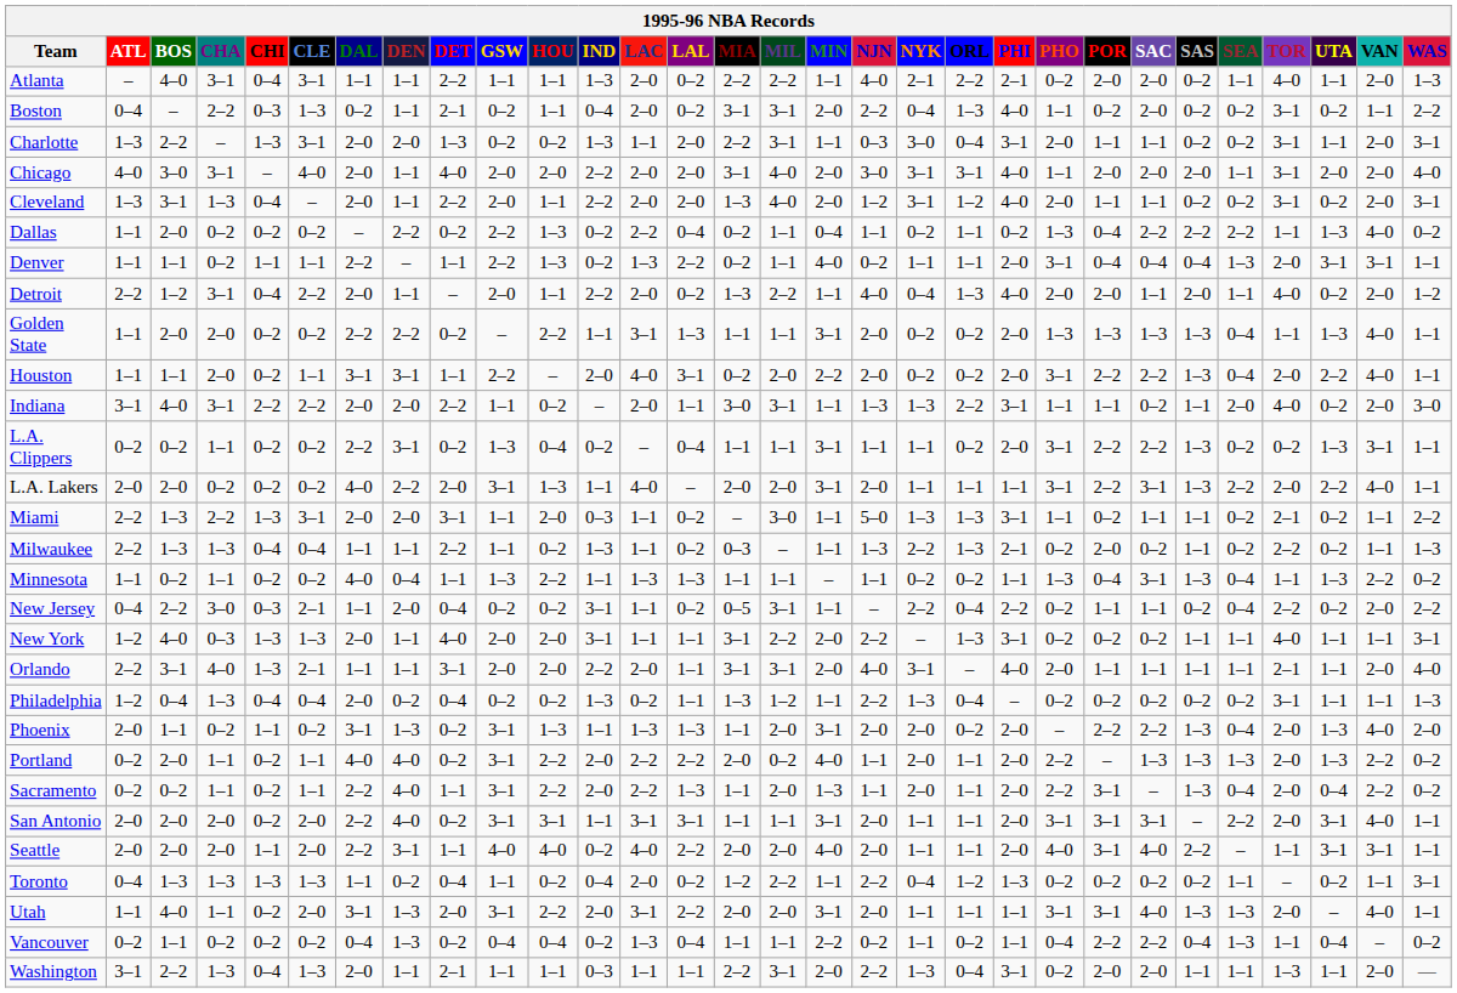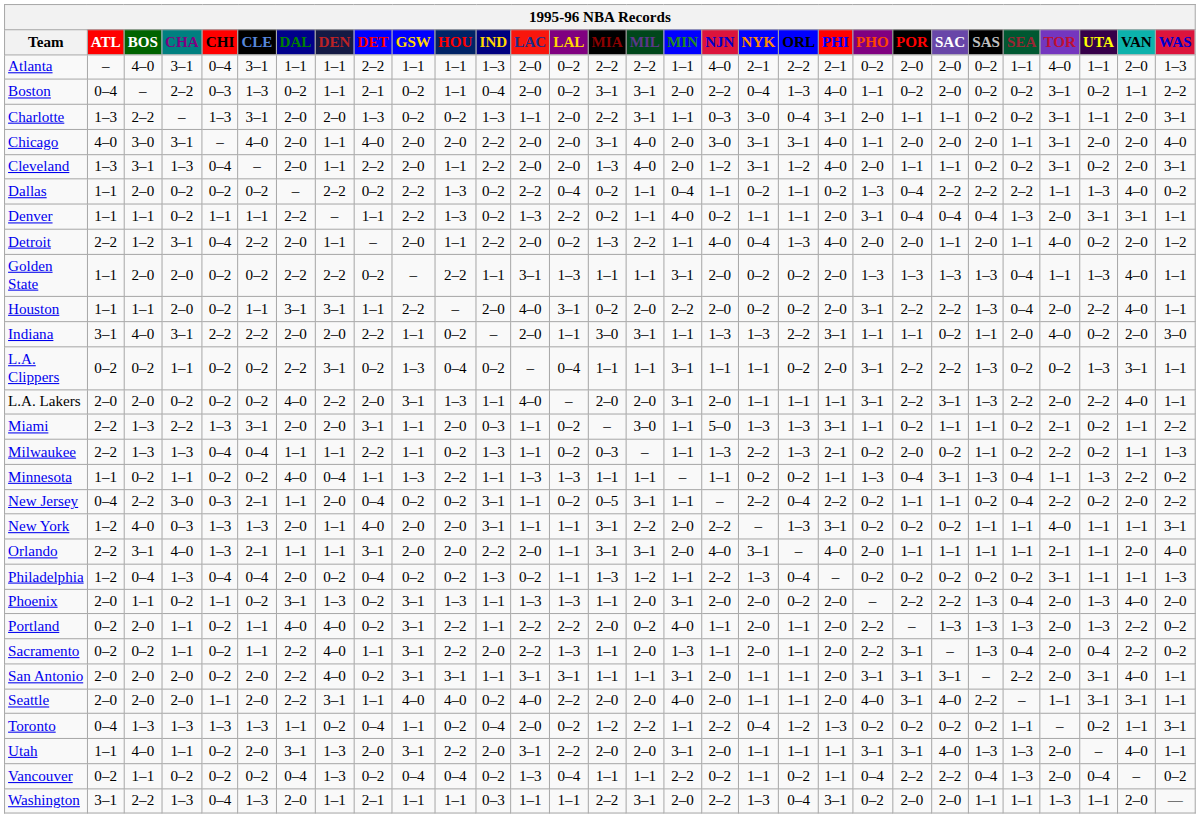 <table class="wikitable" style="font-size:90%; text-align:center;">
 <tr>
 <th colspan=30>1995-96 NBA Records</th>
 </tr>
 <tr>
 <th width=100>Team</th>
 <th style="background:#FF0000;color:#FFFFFF;width=35">ATL</th>
 <th style="background:#006400;color:#FFFFFF;width=35">BOS</th>
 <th style="background:#008080;color:#800080;width=35">CHA</th>
 <th style="background:#FF0000;color:#000000;width=35">CHI</th>
 <th style="background:#000000;color:#5787DC;width=35">CLE</th>
 <th style="background:#00008B;color:#008000;width=35">DAL</th>
 <th style="background:#141A44;color:#BC2224;width=35">DEN</th>
 <th style="background:#0000FF;color:#FF0000;width=35">DET</th>
 <th style="background:#0000FF;color:#FFD700;width=35">GSW</th>
 <th style="background:#002366;color:#FF0000;width=35">HOU</th>
 <th style="background:#000080;color:#FFD700;width=35">IND</th>
 <th style="background:#F9160D;color:#1A2E8B;width=35">LAC</th>
 <th style="background:#800080;color:#FFD700;width=35">LAL</th>
 <th style="background:#000000;color:#8B0000;width=35">MIA</th>
 <th style="background:#00471B;color:#5C378A;width=35">MIL</th>
 <th style="background:#0000FF;color:#228B22;width=35">MIN</th>
 <th style="background:#DC143C;color:#0000CD;width=35">NJN</th>
 <th style="background:#0000FF;color:#FF8C00;width=35">NYK</th>
 <th style="background:#0000FF;color:#000000;width=35">ORL</th>
 <th style="background:#FF0000;color:#0000FF;width=35">PHI</th>
 <th style="background:#800080;color:#FF4500;width=35">PHO</th>
 <th style="background:#000000;color:#FF0000;width=35">POR</th>
 <th style="background:#6846A8;color:#FFFFFF;width=35">SAC</th>
 <th style="background:#000000;color:#C0C0C0;width=35">SAS</th>
 <th style="background:#005831;color:#992634;width=35">SEA</th>
 <th style="background:#7436BF;color:#BE0F34;width=35">TOR</th>
 <th style="background:#36004A;color:#FFFF00;width=35">UTA</th>
 <th style="background:#0CB2AC;color:#000000;width=35">VAN</th>
 <th style="background:#DC143C;color:#0000CD;width=35">WAS</th>
 </tr>
 <tr>
 <td style="text-align:left;"><a href='#'>Atlanta</a></td>
 <td>–</td>
 <td>4–0</td>
 <td>3–1</td>
 <td>0–4</td>
 <td>3–1</td>
 <td>1–1</td>
 <td>1–1</td>
 <td>2–2</td>
 <td>1–1</td>
 <td>1–1</td>
 <td>1–3</td>
 <td>2–0</td>
 <td>0–2</td>
 <td>2–2</td>
 <td>2–2</td>
 <td>1–1</td>
 <td>4–0</td>
 <td>2–1</td>
 <td>2–2</td>
 <td>2–1</td>
 <td>0–2</td>
 <td>2–0</td>
 <td>2–0</td>
 <td>0–2</td>
 <td>1–1</td>
 <td>4–0</td>
 <td>1–1</td>
 <td>2–0</td>
 <td>1–3</td>
 </tr>
 <tr>
 <td style="text-align:left;"><a href='#'>Boston</a></td>
 <td>0–4</td>
 <td>–</td>
 <td>2–2</td>
 <td>0–3</td>
 <td>1–3</td>
 <td>0–2</td>
 <td>1–1</td>
 <td>2–1</td>
 <td>0–2</td>
 <td>1–1</td>
 <td>0–4</td>
 <td>2–0</td>
 <td>0–2</td>
 <td>3–1</td>
 <td>3–1</td>
 <td>2–0</td>
 <td>2–2</td>
 <td>0–4</td>
 <td>1–3</td>
 <td>4–0</td>
 <td>1–1</td>
 <td>0–2</td>
 <td>2–0</td>
 <td>0–2</td>
 <td>0–2</td>
 <td>3–1</td>
 <td>0–2</td>
 <td>1–1</td>
 <td>2–2</td>
 </tr>
 <tr>
 <td style="text-align:left;"><a href='#'>Charlotte</a></td>
 <td>1–3</td>
 <td>2–2</td>
 <td>–</td>
 <td>1–3</td>
 <td>3–1</td>
 <td>2–0</td>
 <td>2–0</td>
 <td>1–3</td>
 <td>0–2</td>
 <td>0–2</td>
 <td>1–3</td>
 <td>1–1</td>
 <td>2–0</td>
 <td>2–2</td>
 <td>3–1</td>
 <td>1–1</td>
 <td>0–3</td>
 <td>3–0</td>
 <td>0–4</td>
 <td>3–1</td>
 <td>2–0</td>
 <td>1–1</td>
 <td>1–1</td>
 <td>0–2</td>
 <td>0–2</td>
 <td>3–1</td>
 <td>1–1</td>
 <td>2–0</td>
 <td>3–1</td>
 </tr>
 <tr>
 <td style="text-align:left;"><a href='#'>Chicago</a></td>
 <td>4–0</td>
 <td>3–0</td>
 <td>3–1</td>
 <td>–</td>
 <td>4–0</td>
 <td>2–0</td>
 <td>1–1</td>
 <td>4–0</td>
 <td>2–0</td>
 <td>2–0</td>
 <td>2–2</td>
 <td>2–0</td>
 <td>2–0</td>
 <td>3–1</td>
 <td>4–0</td>
 <td>2–0</td>
 <td>3–0</td>
 <td>3–1</td>
 <td>3–1</td>
 <td>4–0</td>
 <td>1–1</td>
 <td>2–0</td>
 <td>2–0</td>
 <td>2–0</td>
 <td>1–1</td>
 <td>3–1</td>
 <td>2–0</td>
 <td>2–0</td>
 <td>4–0</td>
 </tr>
 <tr>
 <td style="text-align:left;"><a href='#'>Cleveland</a></td>
 <td>1–3</td>
 <td>3–1</td>
 <td>1–3</td>
 <td>0–4</td>
 <td>–</td>
 <td>2–0</td>
 <td>1–1</td>
 <td>2–2</td>
 <td>2–0</td>
 <td>1–1</td>
 <td>2–2</td>
 <td>2–0</td>
 <td>2–0</td>
 <td>1–3</td>
 <td>4–0</td>
 <td>2–0</td>
 <td>1–2</td>
 <td>3–1</td>
 <td>1–2</td>
 <td>4–0</td>
 <td>2–0</td>
 <td>1–1</td>
 <td>1–1</td>
 <td>0–2</td>
 <td>0–2</td>
 <td>3–1</td>
 <td>0–2</td>
 <td>2–0</td>
 <td>3–1</td>
 </tr>
 <tr>
 <td style="text-align:left;"><a href='#'>Dallas</a></td>
 <td>1–1</td>
 <td>2–0</td>
 <td>0–2</td>
 <td>0–2</td>
 <td>0–2</td>
 <td>–</td>
 <td>2–2</td>
 <td>0–2</td>
 <td>2–2</td>
 <td>1–3</td>
 <td>0–2</td>
 <td>2–2</td>
 <td>0–4</td>
 <td>0–2</td>
 <td>1–1</td>
 <td>0–4</td>
 <td>1–1</td>
 <td>0–2</td>
 <td>1–1</td>
 <td>0–2</td>
 <td>1–3</td>
 <td>0–4</td>
 <td>2–2</td>
 <td>2–2</td>
 <td>2–2</td>
 <td>1–1</td>
 <td>1–3</td>
 <td>4–0</td>
 <td>0–2</td>
 </tr>
 <tr>
 <td style="text-align:left;"><a href='#'>Denver</a></td>
 <td>1–1</td>
 <td>1–1</td>
 <td>0–2</td>
 <td>1–1</td>
 <td>1–1</td>
 <td>2–2</td>
 <td>–</td>
 <td>1–1</td>
 <td>2–2</td>
 <td>1–3</td>
 <td>0–2</td>
 <td>1–3</td>
 <td>2–2</td>
 <td>0–2</td>
 <td>1–1</td>
 <td>4–0</td>
 <td>0–2</td>
 <td>1–1</td>
 <td>1–1</td>
 <td>2–0</td>
 <td>3–1</td>
 <td>0–4</td>
 <td>0–4</td>
 <td>0–4</td>
 <td>1–3</td>
 <td>2–0</td>
 <td>3–1</td>
 <td>3–1</td>
 <td>1–1</td>
 </tr>
 <tr>
 <td style="text-align:left;"><a href='#'>Detroit</a></td>
 <td>2–2</td>
 <td>1–2</td>
 <td>3–1</td>
 <td>0–4</td>
 <td>2–2</td>
 <td>2–0</td>
 <td>1–1</td>
 <td>–</td>
 <td>2–0</td>
 <td>1–1</td>
 <td>2–2</td>
 <td>2–0</td>
 <td>0–2</td>
 <td>1–3</td>
 <td>2–2</td>
 <td>1–1</td>
 <td>4–0</td>
 <td>0–4</td>
 <td>1–3</td>
 <td>4–0</td>
 <td>2–0</td>
 <td>2–0</td>
 <td>1–1</td>
 <td>2–0</td>
 <td>1–1</td>
 <td>4–0</td>
 <td>0–2</td>
 <td>2–0</td>
 <td>1–2</td>
 </tr>
 <tr>
 <td style="text-align:left;"><a href='#'>Golden State</a></td>
 <td>1–1</td>
 <td>2–0</td>
 <td>2–0</td>
 <td>0–2</td>
 <td>0–2</td>
 <td>2–2</td>
 <td>2–2</td>
 <td>0–2</td>
 <td>–</td>
 <td>2–2</td>
 <td>1–1</td>
 <td>3–1</td>
 <td>1–3</td>
 <td>1–1</td>
 <td>1–1</td>
 <td>3–1</td>
 <td>2–0</td>
 <td>0–2</td>
 <td>0–2</td>
 <td>2–0</td>
 <td>1–3</td>
 <td>1–3</td>
 <td>1–3</td>
 <td>1–3</td>
 <td>0–4</td>
 <td>1–1</td>
 <td>1–3</td>
 <td>4–0</td>
 <td>1–1</td>
 </tr>
 <tr>
 <td style="text-align:left;"><a href='#'>Houston</a></td>
 <td>1–1</td>
 <td>1–1</td>
 <td>2–0</td>
 <td>0–2</td>
 <td>1–1</td>
 <td>3–1</td>
 <td>3–1</td>
 <td>1–1</td>
 <td>2–2</td>
 <td>–</td>
 <td>2–0</td>
 <td>4–0</td>
 <td>3–1</td>
 <td>0–2</td>
 <td>2–0</td>
 <td>2–2</td>
 <td>2–0</td>
 <td>0–2</td>
 <td>0–2</td>
 <td>2–0</td>
 <td>3–1</td>
 <td>2–2</td>
 <td>2–2</td>
 <td>1–3</td>
 <td>0–4</td>
 <td>2–0</td>
 <td>2–2</td>
 <td>4–0</td>
 <td>1–1</td>
 </tr>
 <tr>
 <td style="text-align:left;"><a href='#'>Indiana</a></td>
 <td>3–1</td>
 <td>4–0</td>
 <td>3–1</td>
 <td>2–2</td>
 <td>2–2</td>
 <td>2–0</td>
 <td>2–0</td>
 <td>2–2</td>
 <td>1–1</td>
 <td>0–2</td>
 <td>–</td>
 <td>2–0</td>
 <td>1–1</td>
 <td>3–0</td>
 <td>3–1</td>
 <td>1–1</td>
 <td>1–3</td>
 <td>1–3</td>
 <td>2–2</td>
 <td>3–1</td>
 <td>1–1</td>
 <td>1–1</td>
 <td>0–2</td>
 <td>1–1</td>
 <td>2–0</td>
 <td>4–0</td>
 <td>0–2</td>
 <td>2–0</td>
 <td>3–0</td>
 </tr>
 <tr>
 <td style="text-align:left;"><a href='#'>L.A. Clippers</a></td>
 <td>0–2</td>
 <td>0–2</td>
 <td>1–1</td>
 <td>0–2</td>
 <td>0–2</td>
 <td>2–2</td>
 <td>3–1</td>
 <td>0–2</td>
 <td>1–3</td>
 <td>0–4</td>
 <td>0–2</td>
 <td>–</td>
 <td>0–4</td>
 <td>1–1</td>
 <td>1–1</td>
 <td>3–1</td>
 <td>1–1</td>
 <td>1–1</td>
 <td>0–2</td>
 <td>2–0</td>
 <td>3–1</td>
 <td>2–2</td>
 <td>2–2</td>
 <td>1–3</td>
 <td>0–2</td>
 <td>0–2</td>
 <td>1–3</td>
 <td>3–1</td>
 <td>1–1</td>
 </tr>
 <tr>
 <td style="text-align:left;">L.A. Lakers</td>
 <td>2–0</td>
 <td>2–0</td>
 <td>0–2</td>
 <td>0–2</td>
 <td>0–2</td>
 <td>4–0</td>
 <td>2–2</td>
 <td>2–0</td>
 <td>3–1</td>
 <td>1–3</td>
 <td>1–1</td>
 <td>4–0</td>
 <td>–</td>
 <td>2–0</td>
 <td>2–0</td>
 <td>3–1</td>
 <td>2–0</td>
 <td>1–1</td>
 <td>1–1</td>
 <td>1–1</td>
 <td>3–1</td>
 <td>2–2</td>
 <td>3–1</td>
 <td>1–3</td>
 <td>2–2</td>
 <td>2–0</td>
 <td>2–2</td>
 <td>4–0</td>
 <td>1–1</td>
 </tr>
 <tr>
 <td style="text-align:left;"><a href='#'>Miami</a></td>
 <td>2–2</td>
 <td>1–3</td>
 <td>2–2</td>
 <td>1–3</td>
 <td>3–1</td>
 <td>2–0</td>
 <td>2–0</td>
 <td>3–1</td>
 <td>1–1</td>
 <td>2–0</td>
 <td>0–3</td>
 <td>1–1</td>
 <td>0–2</td>
 <td>–</td>
 <td>3–0</td>
 <td>1–1</td>
 <td>5–0</td>
 <td>1–3</td>
 <td>1–3</td>
 <td>3–1</td>
 <td>1–1</td>
 <td>0–2</td>
 <td>1–1</td>
 <td>1–1</td>
 <td>0–2</td>
 <td>2–1</td>
 <td>0–2</td>
 <td>1–1</td>
 <td>2–2</td>
 </tr>
 <tr>
 <td style="text-align:left;"><a href='#'>Milwaukee</a></td>
 <td>2–2</td>
 <td>1–3</td>
 <td>1–3</td>
 <td>0–4</td>
 <td>0–4</td>
 <td>1–1</td>
 <td>1–1</td>
 <td>2–2</td>
 <td>1–1</td>
 <td>0–2</td>
 <td>1–3</td>
 <td>1–1</td>
 <td>0–2</td>
 <td>0–3</td>
 <td>–</td>
 <td>1–1</td>
 <td>1–3</td>
 <td>2–2</td>
 <td>1–3</td>
 <td>2–1</td>
 <td>0–2</td>
 <td>2–0</td>
 <td>0–2</td>
 <td>1–1</td>
 <td>0–2</td>
 <td>2–2</td>
 <td>0–2</td>
 <td>1–1</td>
 <td>1–3</td>
 </tr>
 <tr>
 <td style="text-align:left;"><a href='#'>Minnesota</a></td>
 <td>1–1</td>
 <td>0–2</td>
 <td>1–1</td>
 <td>0–2</td>
 <td>0–2</td>
 <td>4–0</td>
 <td>0–4</td>
 <td>1–1</td>
 <td>1–3</td>
 <td>2–2</td>
 <td>1–1</td>
 <td>1–3</td>
 <td>1–3</td>
 <td>1–1</td>
 <td>1–1</td>
 <td>–</td>
 <td>1–1</td>
 <td>0–2</td>
 <td>0–2</td>
 <td>1–1</td>
 <td>1–3</td>
 <td>0–4</td>
 <td>3–1</td>
 <td>1–3</td>
 <td>0–4</td>
 <td>1–1</td>
 <td>1–3</td>
 <td>2–2</td>
 <td>0–2</td>
 </tr>
 <tr>
 <td style="text-align:left;"><a href='#'>New Jersey</a></td>
 <td>0–4</td>
 <td>2–2</td>
 <td>3–0</td>
 <td>0–3</td>
 <td>2–1</td>
 <td>1–1</td>
 <td>2–0</td>
 <td>0–4</td>
 <td>0–2</td>
 <td>0–2</td>
 <td>3–1</td>
 <td>1–1</td>
 <td>0–2</td>
 <td>0–5</td>
 <td>3–1</td>
 <td>1–1</td>
 <td>–</td>
 <td>2–2</td>
 <td>0–4</td>
 <td>2–2</td>
 <td>0–2</td>
 <td>1–1</td>
 <td>1–1</td>
 <td>0–2</td>
 <td>0–4</td>
 <td>2–2</td>
 <td>0–2</td>
 <td>2–0</td>
 <td>2–2</td>
 </tr>
 <tr>
 <td style="text-align:left;"><a href='#'>New York</a></td>
 <td>1–2</td>
 <td>4–0</td>
 <td>0–3</td>
 <td>1–3</td>
 <td>1–3</td>
 <td>2–0</td>
 <td>1–1</td>
 <td>4–0</td>
 <td>2–0</td>
 <td>2–0</td>
 <td>3–1</td>
 <td>1–1</td>
 <td>1–1</td>
 <td>3–1</td>
 <td>2–2</td>
 <td>2–0</td>
 <td>2–2</td>
 <td>–</td>
 <td>1–3</td>
 <td>3–1</td>
 <td>0–2</td>
 <td>0–2</td>
 <td>0–2</td>
 <td>1–1</td>
 <td>1–1</td>
 <td>4–0</td>
 <td>1–1</td>
 <td>1–1</td>
 <td>3–1</td>
 </tr>
 <tr>
 <td style="text-align:left;"><a href='#'>Orlando</a></td>
 <td>2–2</td>
 <td>3–1</td>
 <td>4–0</td>
 <td>1–3</td>
 <td>2–1</td>
 <td>1–1</td>
 <td>1–1</td>
 <td>3–1</td>
 <td>2–0</td>
 <td>2–0</td>
 <td>2–2</td>
 <td>2–0</td>
 <td>1–1</td>
 <td>3–1</td>
 <td>3–1</td>
 <td>2–0</td>
 <td>4–0</td>
 <td>3–1</td>
 <td>–</td>
 <td>4–0</td>
 <td>2–0</td>
 <td>1–1</td>
 <td>1–1</td>
 <td>1–1</td>
 <td>1–1</td>
 <td>2–1</td>
 <td>1–1</td>
 <td>2–0</td>
 <td>4–0</td>
 </tr>
 <tr>
 <td style="text-align:left;"><a href='#'>Philadelphia</a></td>
 <td>1–2</td>
 <td>0–4</td>
 <td>1–3</td>
 <td>0–4</td>
 <td>0–4</td>
 <td>2–0</td>
 <td>0–2</td>
 <td>0–4</td>
 <td>0–2</td>
 <td>0–2</td>
 <td>1–3</td>
 <td>0–2</td>
 <td>1–1</td>
 <td>1–3</td>
 <td>1–2</td>
 <td>1–1</td>
 <td>2–2</td>
 <td>1–3</td>
 <td>0–4</td>
 <td>–</td>
 <td>0–2</td>
 <td>0–2</td>
 <td>0–2</td>
 <td>0–2</td>
 <td>0–2</td>
 <td>3–1</td>
 <td>1–1</td>
 <td>1–1</td>
 <td>1–3</td>
 </tr>
 <tr>
 <td style="text-align:left;"><a href='#'>Phoenix</a></td>
 <td>2–0</td>
 <td>1–1</td>
 <td>0–2</td>
 <td>1–1</td>
 <td>0–2</td>
 <td>3–1</td>
 <td>1–3</td>
 <td>0–2</td>
 <td>3–1</td>
 <td>1–3</td>
 <td>1–1</td>
 <td>1–3</td>
 <td>1–3</td>
 <td>1–1</td>
 <td>2–0</td>
 <td>3–1</td>
 <td>2–0</td>
 <td>2–0</td>
 <td>0–2</td>
 <td>2–0</td>
 <td>–</td>
 <td>2–2</td>
 <td>2–2</td>
 <td>1–3</td>
 <td>0–4</td>
 <td>2–0</td>
 <td>1–3</td>
 <td>4–0</td>
 <td>2–0</td>
 </tr>
 <tr>
 <td style="text-align:left;"><a href='#'>Portland</a></td>
 <td>0–2</td>
 <td>2–0</td>
 <td>1–1</td>
 <td>0–2</td>
 <td>1–1</td>
 <td>4–0</td>
 <td>4–0</td>
 <td>0–2</td>
 <td>3–1</td>
 <td>2–2</td>
-<td>2–0</td>
+<td>1–1</td>
 <td>2–2</td>
 <td>2–2</td>
 <td>2–0</td>
 <td>0–2</td>
 <td>4–0</td>
 <td>1–1</td>
 <td>2–0</td>
 <td>1–1</td>
 <td>2–0</td>
 <td>2–2</td>
 <td>–</td>
 <td>1–3</td>
 <td>1–3</td>
 <td>1–3</td>
 <td>2–0</td>
 <td>1–3</td>
 <td>2–2</td>
 <td>0–2</td>
 </tr>
 <tr>
 <td style="text-align:left;"><a href='#'>Sacramento</a></td>
 <td>0–2</td>
 <td>0–2</td>
 <td>1–1</td>
 <td>0–2</td>
 <td>1–1</td>
 <td>2–2</td>
 <td>4–0</td>
 <td>1–1</td>
 <td>3–1</td>
 <td>2–2</td>
 <td>2–0</td>
 <td>2–2</td>
 <td>1–3</td>
 <td>1–1</td>
 <td>2–0</td>
 <td>1–3</td>
 <td>1–1</td>
 <td>2–0</td>
 <td>1–1</td>
 <td>2–0</td>
 <td>2–2</td>
 <td>3–1</td>
 <td>–</td>
 <td>1–3</td>
 <td>0–4</td>
 <td>2–0</td>
 <td>0–4</td>
 <td>2–2</td>
 <td>0–2</td>
 </tr>
 <tr>
 <td style="text-align:left;"><a href='#'>San Antonio</a></td>
 <td>2–0</td>
 <td>2–0</td>
 <td>2–0</td>
 <td>0–2</td>
 <td>2–0</td>
 <td>2–2</td>
 <td>4–0</td>
 <td>0–2</td>
 <td>3–1</td>
 <td>3–1</td>
 <td>1–1</td>
 <td>3–1</td>
 <td>3–1</td>
 <td>1–1</td>
 <td>1–1</td>
 <td>3–1</td>
 <td>2–0</td>
 <td>1–1</td>
 <td>1–1</td>
 <td>2–0</td>
 <td>3–1</td>
 <td>3–1</td>
 <td>3–1</td>
 <td>–</td>
 <td>2–2</td>
 <td>2–0</td>
 <td>3–1</td>
 <td>4–0</td>
 <td>1–1</td>
 </tr>
 <tr>
 <td style="text-align:left;"><a href='#'>Seattle</a></td>
 <td>2–0</td>
 <td>2–0</td>
 <td>2–0</td>
 <td>1–1</td>
 <td>2–0</td>
 <td>2–2</td>
 <td>3–1</td>
 <td>1–1</td>
 <td>4–0</td>
 <td>4–0</td>
 <td>0–2</td>
 <td>4–0</td>
 <td>2–2</td>
 <td>2–0</td>
 <td>2–0</td>
 <td>4–0</td>
 <td>2–0</td>
 <td>1–1</td>
 <td>1–1</td>
 <td>2–0</td>
 <td>4–0</td>
 <td>3–1</td>
 <td>4–0</td>
 <td>2–2</td>
 <td>–</td>
 <td>1–1</td>
 <td>3–1</td>
 <td>3–1</td>
 <td>1–1</td>
 </tr>
 <tr>
 <td style="text-align:left;"><a href='#'>Toronto</a></td>
 <td>0–4</td>
 <td>1–3</td>
 <td>1–3</td>
 <td>1–3</td>
 <td>1–3</td>
 <td>1–1</td>
 <td>0–2</td>
 <td>0–4</td>
 <td>1–1</td>
 <td>0–2</td>
 <td>0–4</td>
 <td>2–0</td>
 <td>0–2</td>
 <td>1–2</td>
 <td>2–2</td>
 <td>1–1</td>
 <td>2–2</td>
 <td>0–4</td>
 <td>1–2</td>
 <td>1–3</td>
 <td>0–2</td>
 <td>0–2</td>
 <td>0–2</td>
 <td>0–2</td>
 <td>1–1</td>
 <td>–</td>
 <td>0–2</td>
 <td>1–1</td>
 <td>3–1</td>
 </tr>
 <tr>
 <td style="text-align:left;"><a href='#'>Utah</a></td>
 <td>1–1</td>
 <td>4–0</td>
 <td>1–1</td>
 <td>0–2</td>
 <td>2–0</td>
 <td>3–1</td>
 <td>1–3</td>
 <td>2–0</td>
 <td>3–1</td>
 <td>2–2</td>
 <td>2–0</td>
 <td>3–1</td>
 <td>2–2</td>
 <td>2–0</td>
 <td>2–0</td>
 <td>3–1</td>
 <td>2–0</td>
 <td>1–1</td>
 <td>1–1</td>
 <td>1–1</td>
 <td>3–1</td>
 <td>3–1</td>
 <td>4–0</td>
 <td>1–3</td>
 <td>1–3</td>
 <td>2–0</td>
 <td>–</td>
 <td>4–0</td>
 <td>1–1</td>
 </tr>
 <tr>
 <td style="text-align:left;"><a href='#'>Vancouver</a></td>
 <td>0–2</td>
 <td>1–1</td>
 <td>0–2</td>
 <td>0–2</td>
 <td>0–2</td>
 <td>0–4</td>
 <td>1–3</td>
 <td>0–2</td>
 <td>0–4</td>
 <td>0–4</td>
 <td>0–2</td>
 <td>1–3</td>
 <td>0–4</td>
 <td>1–1</td>
 <td>1–1</td>
 <td>2–2</td>
 <td>0–2</td>
 <td>1–1</td>
 <td>0–2</td>
 <td>1–1</td>
 <td>0–4</td>
 <td>2–2</td>
 <td>2–2</td>
 <td>0–4</td>
 <td>1–3</td>
-<td>1–1</td>
+<td>2–0</td>
 <td>0–4</td>
 <td>–</td>
 <td>0–2</td>
 </tr>
 <tr>
 <td style="text-align:left;"><a href='#'>Washington</a></td>
 <td>3–1</td>
 <td>2–2</td>
 <td>1–3</td>
 <td>0–4</td>
 <td>1–3</td>
 <td>2–0</td>
 <td>1–1</td>
 <td>2–1</td>
 <td>1–1</td>
 <td>1–1</td>
 <td>0–3</td>
 <td>1–1</td>
 <td>1–1</td>
 <td>2–2</td>
 <td>3–1</td>
 <td>2–0</td>
 <td>2–2</td>
 <td>1–3</td>
 <td>0–4</td>
 <td>3–1</td>
 <td>0–2</td>
 <td>2–0</td>
 <td>2–0</td>
 <td>1–1</td>
 <td>1–1</td>
 <td>1–3</td>
 <td>1–1</td>
 <td>2–0</td>
 <td>—</td>
 </tr>
 </table>
